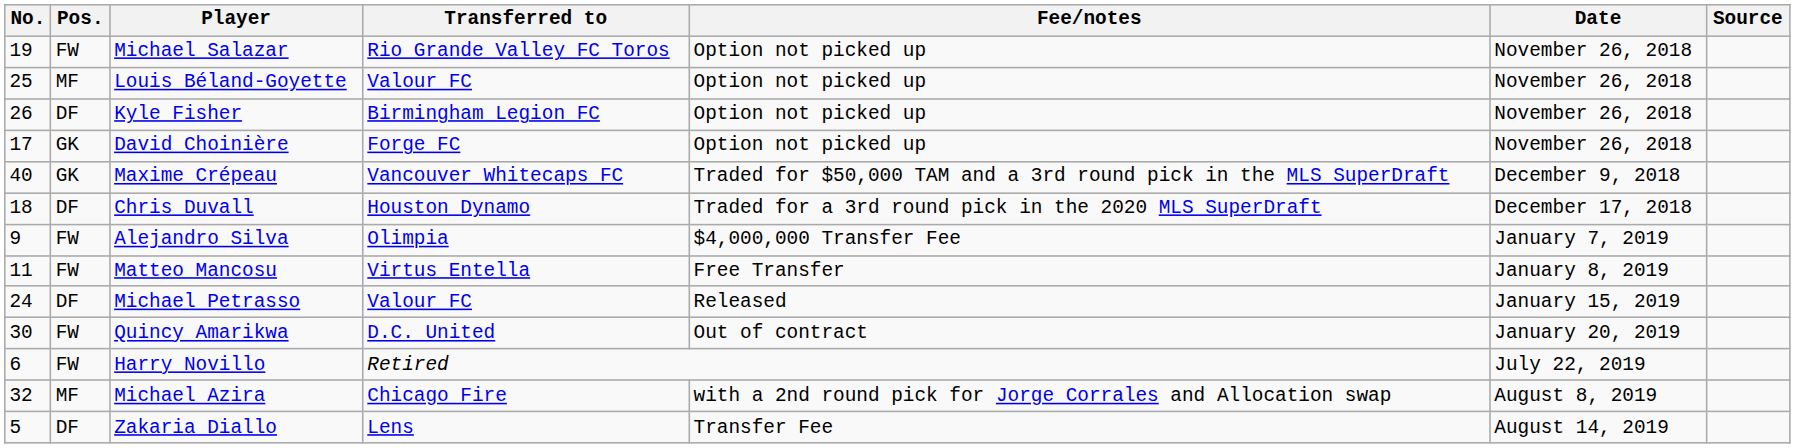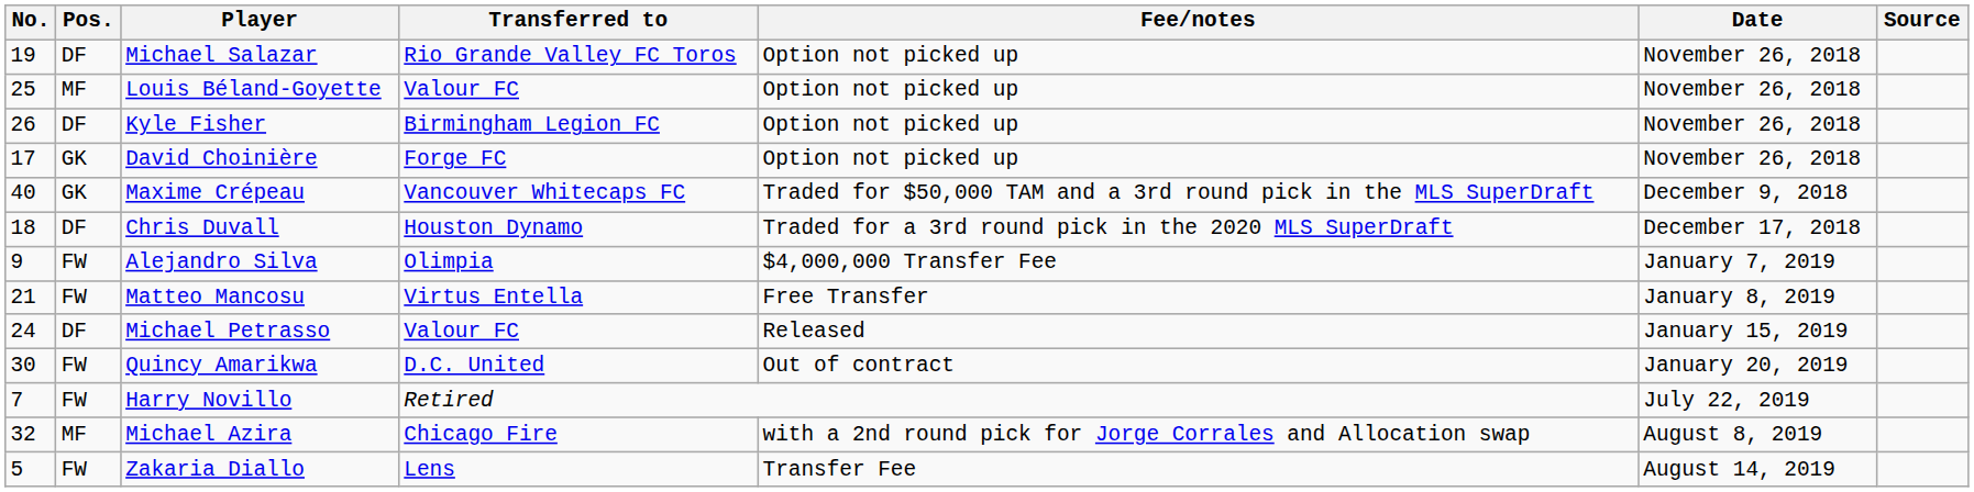 <table class="wikitable sortable" style="width:90%; text-align:center; font-size:95%; text-align:left;">
 <tr>
 <th>No.</th>
 <th>Pos.</th>
 <th>Player</th>
 <th>Transferred to</th>
 <th>Fee/notes</th>
 <th>Date</th>
 <th>Source</th>
 </tr>
 <tr>
 <td>19</td>
-<td>FW</td>
+<td>DF</td>
 <td> <a href='#'>Michael Salazar</a></td>
 <td> <a href='#'>Rio Grande Valley FC Toros</a></td>
 <td>Option not picked up</td>
 <td>November 26, 2018</td>
 <td></td>
 </tr>
 <tr>
 <td>25</td>
 <td>MF</td>
 <td> <a href='#'>Louis Béland-Goyette</a></td>
 <td> <a href='#'>Valour FC</a></td>
 <td>Option not picked up</td>
 <td>November 26, 2018</td>
 <td></td>
 </tr>
 <tr>
 <td>26</td>
 <td>DF</td>
 <td> <a href='#'>Kyle Fisher</a></td>
 <td> <a href='#'>Birmingham Legion FC</a></td>
 <td>Option not picked up</td>
 <td>November 26, 2018</td>
 <td></td>
 </tr>
 <tr>
 <td>17</td>
 <td>GK</td>
 <td> <a href='#'>David Choinière</a></td>
 <td> <a href='#'>Forge FC</a></td>
 <td>Option not picked up</td>
 <td>November 26, 2018</td>
 <td></td>
 </tr>
 <tr>
 <td>40</td>
 <td>GK</td>
 <td> <a href='#'>Maxime Crépeau</a></td>
 <td> <a href='#'>Vancouver Whitecaps FC</a></td>
 <td>Traded for $50,000 TAM and a 3rd round pick in the <a href='#'>MLS SuperDraft</a></td>
 <td>December 9, 2018</td>
 <td></td>
 </tr>
 <tr>
 <td>18</td>
 <td>DF</td>
 <td> <a href='#'>Chris Duvall</a></td>
 <td> <a href='#'>Houston Dynamo</a></td>
 <td>Traded for a 3rd round pick in the 2020 <a href='#'>MLS SuperDraft</a></td>
 <td>December 17, 2018</td>
 <td></td>
 </tr>
 <tr>
 <td>9</td>
 <td>FW</td>
 <td> <a href='#'>Alejandro Silva</a></td>
 <td> <a href='#'>Olimpia</a></td>
 <td>$4,000,000 Transfer Fee</td>
 <td>January 7, 2019</td>
 <td></td>
 </tr>
 <tr>
-<td>11</td>
+<td>21</td>
 <td>FW</td>
 <td> <a href='#'>Matteo Mancosu</a></td>
 <td> <a href='#'>Virtus Entella</a></td>
 <td>Free Transfer</td>
 <td>January 8, 2019</td>
 <td></td>
 </tr>
 <tr>
 <td>24</td>
 <td>DF</td>
 <td> <a href='#'>Michael Petrasso</a></td>
 <td> <a href='#'>Valour FC</a></td>
 <td>Released</td>
 <td>January 15, 2019</td>
 <td></td>
 </tr>
 <tr>
 <td>30</td>
 <td>FW</td>
 <td> <a href='#'>Quincy Amarikwa</a></td>
 <td> <a href='#'>D.C. United</a></td>
 <td>Out of contract</td>
 <td>January 20, 2019</td>
 <td></td>
 </tr>
 <tr>
-<td>6</td>
+<td>7</td>
 <td>FW</td>
 <td> <a href='#'>Harry Novillo</a></td>
 <td colspan="2"><em>Retired</em></td>
 <td>July 22, 2019</td>
 <td></td>
 </tr>
 <tr>
 <td>32</td>
 <td>MF</td>
 <td> <a href='#'>Michael Azira</a></td>
 <td> <a href='#'>Chicago Fire</a></td>
 <td>with a 2nd round pick for <a href='#'>Jorge Corrales</a> and Allocation swap</td>
 <td>August 8, 2019</td>
 <td></td>
 </tr>
 <tr>
 <td>5</td>
-<td>DF</td>
+<td>FW</td>
 <td> <a href='#'>Zakaria Diallo</a></td>
 <td> <a href='#'>Lens</a></td>
 <td>Transfer Fee</td>
 <td>August 14, 2019</td>
 <td></td>
 </tr>
 </table>
